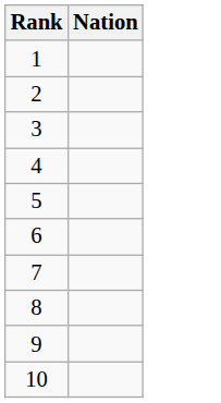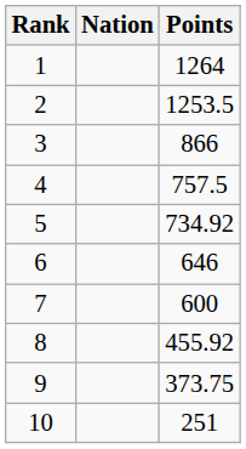 <table class="wikitable sortable">
 <tr>
 <th>Rank</th>
 <th>Nation</th>
+<th>Points</th>
 </tr>
 <tr>
 <td align=center>1</td>
 <td></td>
+<td align=center>1264</td>
 </tr>
 <tr>
 <td align=center>2</td>
 <td></td>
+<td align=center>1253.5</td>
 </tr>
 <tr>
 <td align=center>3</td>
 <td></td>
+<td align=center>866</td>
 </tr>
 <tr>
 <td align=center>4</td>
 <td></td>
+<td align=center>757.5</td>
 </tr>
 <tr>
 <td align=center>5</td>
 <td></td>
+<td align=center>734.92</td>
 </tr>
 <tr>
 <td align=center>6</td>
 <td></td>
+<td align=center>646</td>
 </tr>
 <tr>
 <td align=center>7</td>
 <td></td>
+<td align=center>600</td>
 </tr>
 <tr>
 <td align=center>8</td>
 <td></td>
+<td align=center>455.92</td>
 </tr>
 <tr>
 <td align=center>9</td>
 <td></td>
+<td align=center>373.75</td>
 </tr>
 <tr>
 <td align=center>10</td>
 <td></td>
+<td align=center>251</td>
 </tr>
 </table>
